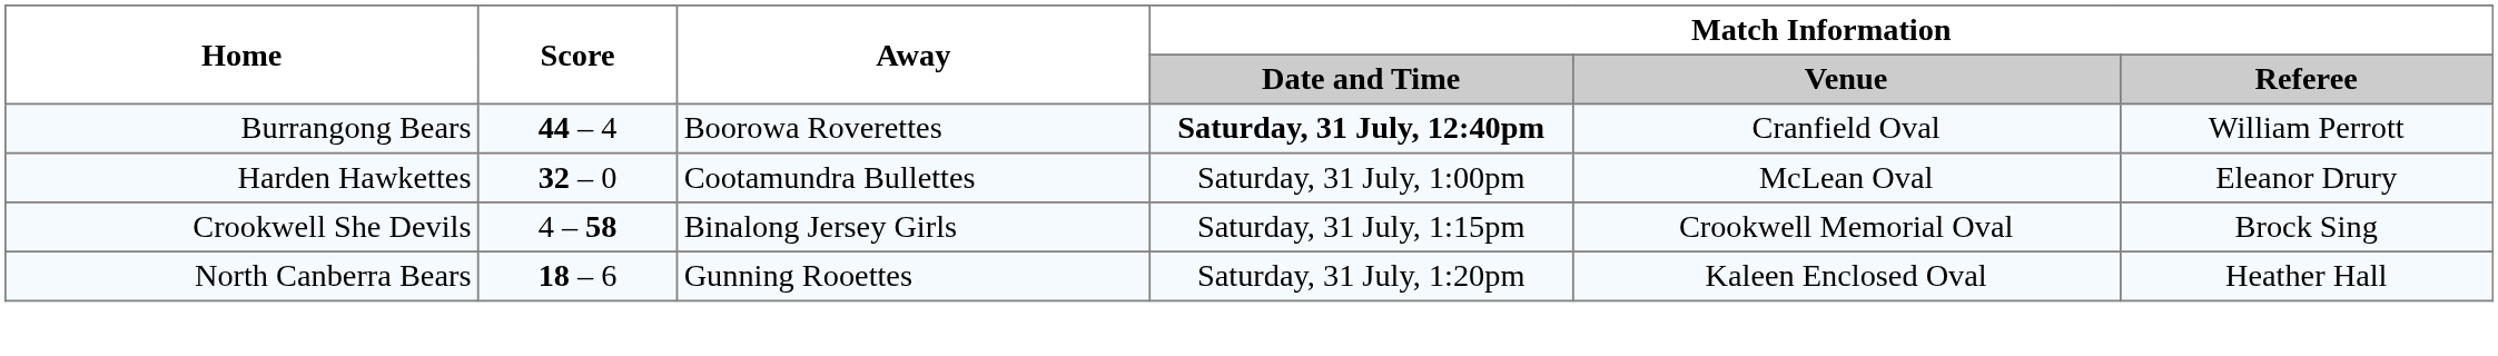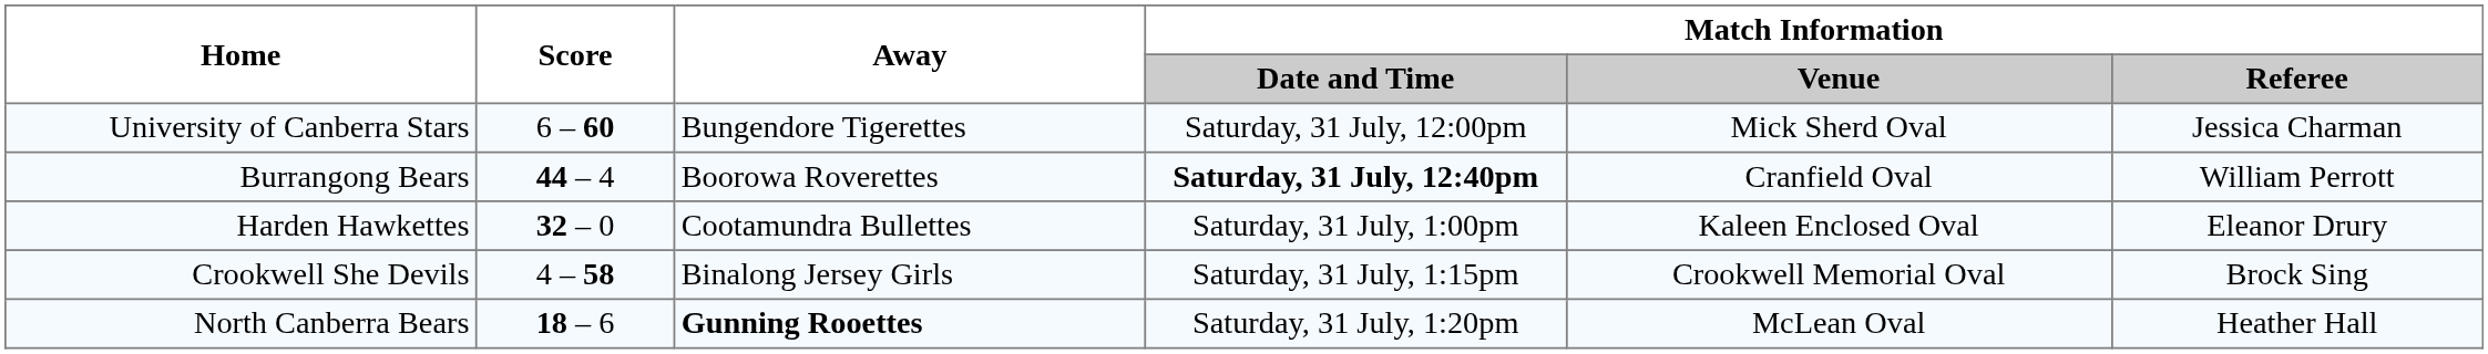 <table border="1" cellpadding="3" cellspacing="0" width="100%" style="border-collapse:collapse;  text-align:center;">
 <tr>
 <th rowspan="2" width="19%">Home</th>
 <th rowspan="2" width="8%">Score</th>
 <th rowspan="2" width="19%">Away</th>
 <th colspan="3">Match Information</th>
 </tr>
 <tr bgcolor="#CCCCCC">
 <th width="17%">Date and Time</th>
 <th width="22%">Venue</th>
 <th width="50%">Referee</th>
+</tr>
+<tr style="text-align:center; background:#f5faff;">
+<td align="right">University of Canberra Stars </td>
+<td>6 – <strong>60</strong></td>
+<td align="left"> Bungendore Tigerettes</td>
+<td>Saturday, 31 July, 12:00pm</td>
+<td>Mick Sherd Oval</td>
+<td>Jessica Charman</td>
 </tr>
 <tr style="text-align:center; background:#f5faff;">
 <td align="right">Burrangong Bears </td>
 <td><strong>44</strong> – 4</td>
 <td align="left"> Boorowa Roverettes</td>
 <td><strong>Saturday, 31 July, 12:40pm</strong></td>
 <td>Cranfield Oval</td>
 <td>William Perrott</td>
 </tr>
 <tr style="text-align:center; background:#f5faff;">
 <td align="right">Harden Hawkettes </td>
 <td><strong>32</strong> – 0</td>
 <td align="left"> Cootamundra Bullettes</td>
 <td>Saturday, 31 July, 1:00pm</td>
-<td>McLean Oval</td>
+<td>Kaleen Enclosed Oval</td>
 <td>Eleanor Drury</td>
 </tr>
 <tr style="text-align:center; background:#f5faff;">
 <td align="right">Crookwell She Devils </td>
 <td>4 – <strong>58</strong></td>
 <td align="left"> Binalong Jersey Girls</td>
 <td>Saturday, 31 July, 1:15pm</td>
 <td>Crookwell Memorial Oval</td>
 <td>Brock Sing</td>
 </tr>
 <tr style="text-align:center; background:#f5faff;">
 <td align="right">North Canberra Bears </td>
 <td><strong>18</strong> – 6</td>
-<td align="left"> Gunning Rooettes</td>
+<td align="left"><strong> Gunning Rooettes</strong></td>
 <td>Saturday, 31 July, 1:20pm</td>
-<td>Kaleen Enclosed Oval</td>
+<td>McLean Oval</td>
 <td>Heather Hall</td>
 </tr>
 </table>
